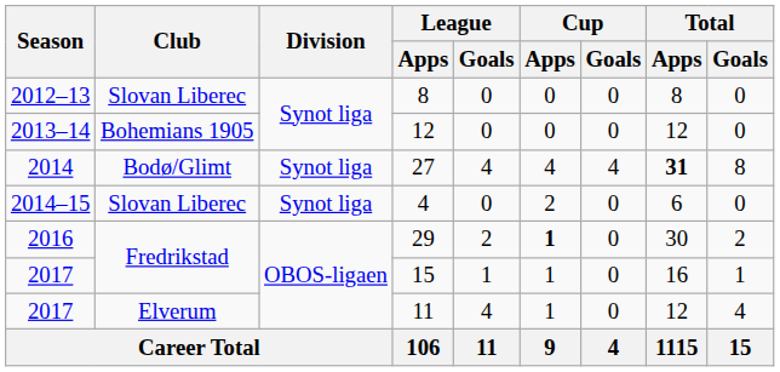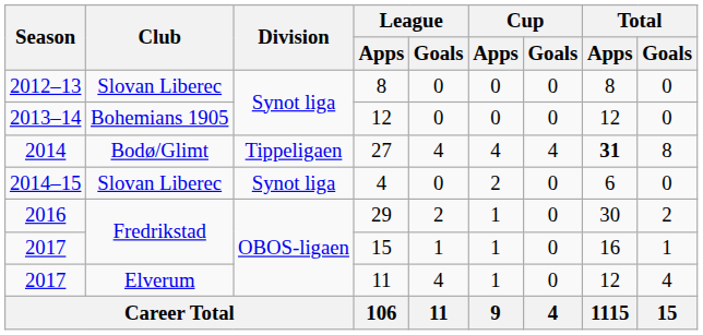 <table class="wikitable" style="text-align: center;">
 <tr>
 <th rowspan="2">Season</th>
 <th rowspan="2">Club</th>
 <th rowspan="2">Division</th>
 <th colspan="2">League</th>
 <th colspan="2">Cup</th>
 <th colspan="2">Total</th>
 </tr>
 <tr>
 <th>Apps</th>
 <th>Goals</th>
 <th>Apps</th>
 <th>Goals</th>
 <th>Apps</th>
 <th>Goals</th>
 </tr>
 <tr>
 <td><a href='#'>2012–13</a></td>
 <td rowspan="1" valign="center"><a href='#'>Slovan Liberec</a></td>
 <td rowspan="2" valign="center"><a href='#'>Synot liga</a></td>
 <td>8</td>
 <td>0</td>
 <td>0</td>
 <td>0</td>
 <td>8</td>
 <td>0</td>
 </tr>
 <tr>
 <td><a href='#'>2013–14</a></td>
 <td rowspan="1" valign="center"><a href='#'>Bohemians 1905</a></td>
 <td>12</td>
 <td>0</td>
 <td>0</td>
 <td>0</td>
 <td>12</td>
 <td>0</td>
 </tr>
 <tr>
 <td><a href='#'>2014</a></td>
 <td rowspan="1" valign="center"><a href='#'>Bodø/Glimt</a></td>
-<td rowspan="1" valign="center"><a href='#'>Synot liga</a></td>
+<td rowspan="1" valign="center"><a href='#'>Tippeligaen</a></td>
 <td>27</td>
 <td>4</td>
 <td>4</td>
 <td>4</td>
 <td><strong>31</strong></td>
 <td>8</td>
 </tr>
 <tr>
 <td><a href='#'>2014–15</a></td>
 <td rowspan="1" valign="center"><a href='#'>Slovan Liberec</a></td>
 <td rowspan="1" valign="center"><a href='#'>Synot liga</a></td>
 <td>4</td>
 <td>0</td>
 <td>2</td>
 <td>0</td>
 <td>6</td>
 <td>0</td>
 </tr>
 <tr>
 <td><a href='#'>2016</a></td>
 <td rowspan="2" valign="center"><a href='#'>Fredrikstad</a></td>
 <td rowspan="3" valign="center"><a href='#'>OBOS-ligaen</a></td>
 <td>29</td>
 <td>2</td>
-<td><strong>1</strong></td>
+<td>1</td>
 <td>0</td>
 <td>30</td>
 <td>2</td>
 </tr>
 <tr>
 <td><a href='#'>2017</a></td>
 <td>15</td>
 <td>1</td>
 <td>1</td>
 <td>0</td>
 <td>16</td>
 <td>1</td>
 </tr>
 <tr>
 <td><a href='#'>2017</a></td>
 <td rowspan="1" valign="center"><a href='#'>Elverum</a></td>
 <td>11</td>
 <td>4</td>
 <td>1</td>
 <td>0</td>
 <td>12</td>
 <td>4</td>
 </tr>
 <tr>
 <th colspan="3">Career Total</th>
 <th>106</th>
 <th>11</th>
 <th>9</th>
 <th>4</th>
 <th>1115</th>
 <th>15</th>
 </tr>
 </table>
